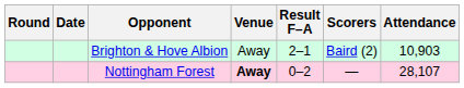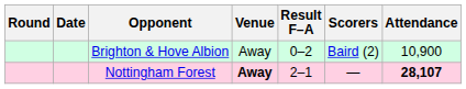 <table class="wikitable sortable" style="text-align:center;">
 <tr>
 <th>Round</th>
 <th>Date</th>
 <th>Opponent</th>
 <th>Venue</th>
 <th>Result<br>F–A</th>
 <th class="unsortable">Scorers</th>
 <th>Attendance</th>
 </tr>
 <tr style="background-color:#d0ffe3;">
 <td></td>
 <td></td>
 <td><a href='#'>Brighton & Hove Albion</a></td>
 <td>Away</td>
-<td>2–1</td>
+<td>0–2</td>
 <td><a href='#'>Baird</a> (2)</td>
-<td>10,903</td>
+<td>10,900</td>
 </tr>
 <tr style="background-color:#ffd0e3;">
 <td></td>
 <td></td>
 <td><a href='#'>Nottingham Forest</a></td>
 <td><strong>Away</strong></td>
-<td>0–2</td>
+<td>2–1</td>
 <td>—</td>
-<td>28,107</td>
+<td><strong>28,107</strong></td>
 </tr>
 </table>
